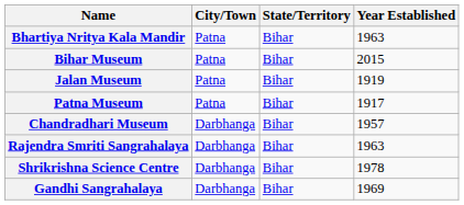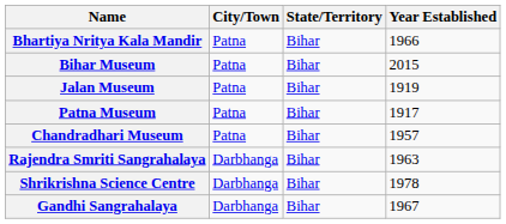 <table class="wikitable sortable">
 <tr>
 <th scope=col>Name</th>
 <th scope=col>City/Town</th>
 <th scope=col>State/Territory</th>
 <th scope=col>Year Established</th>
 </tr>
 <tr>
 <th scope=row><a href='#'>Bhartiya Nritya Kala Mandir</a></th>
 <td><a href='#'>Patna</a></td>
 <td><a href='#'>Bihar</a></td>
-<td>1963</td>
+<td>1966</td>
 </tr>
 <tr>
 <th scope=row><a href='#'>Bihar Museum</a></th>
 <td><a href='#'>Patna</a></td>
 <td><a href='#'>Bihar</a></td>
 <td>2015</td>
 </tr>
 <tr>
 <th scope=row><a href='#'>Jalan Museum</a></th>
 <td><a href='#'>Patna</a></td>
 <td><a href='#'>Bihar</a></td>
 <td>1919</td>
 </tr>
 <tr>
 <th scope=row><a href='#'>Patna Museum</a></th>
 <td><a href='#'>Patna</a></td>
 <td><a href='#'>Bihar</a></td>
 <td>1917</td>
 </tr>
 <tr>
 <th scope=row><a href='#'>Chandradhari Museum</a></th>
-<td><a href='#'>Darbhanga</a></td>
+<td><a href='#'>Patna</a></td>
 <td><a href='#'>Bihar</a></td>
 <td>1957</td>
 </tr>
 <tr>
 <th scope=row><a href='#'>Rajendra Smriti Sangrahalaya</a></th>
 <td><a href='#'>Darbhanga</a></td>
 <td><a href='#'>Bihar</a></td>
 <td>1963</td>
 </tr>
 <tr>
 <th scope=row><a href='#'>Shrikrishna Science Centre</a></th>
 <td><a href='#'>Darbhanga</a></td>
 <td><a href='#'>Bihar</a></td>
 <td>1978</td>
 </tr>
 <tr>
 <th scope=row><a href='#'>Gandhi Sangrahalaya</a></th>
 <td><a href='#'>Darbhanga</a></td>
 <td><a href='#'>Bihar</a></td>
-<td>1969</td>
+<td>1967</td>
 </tr>
 </table>
